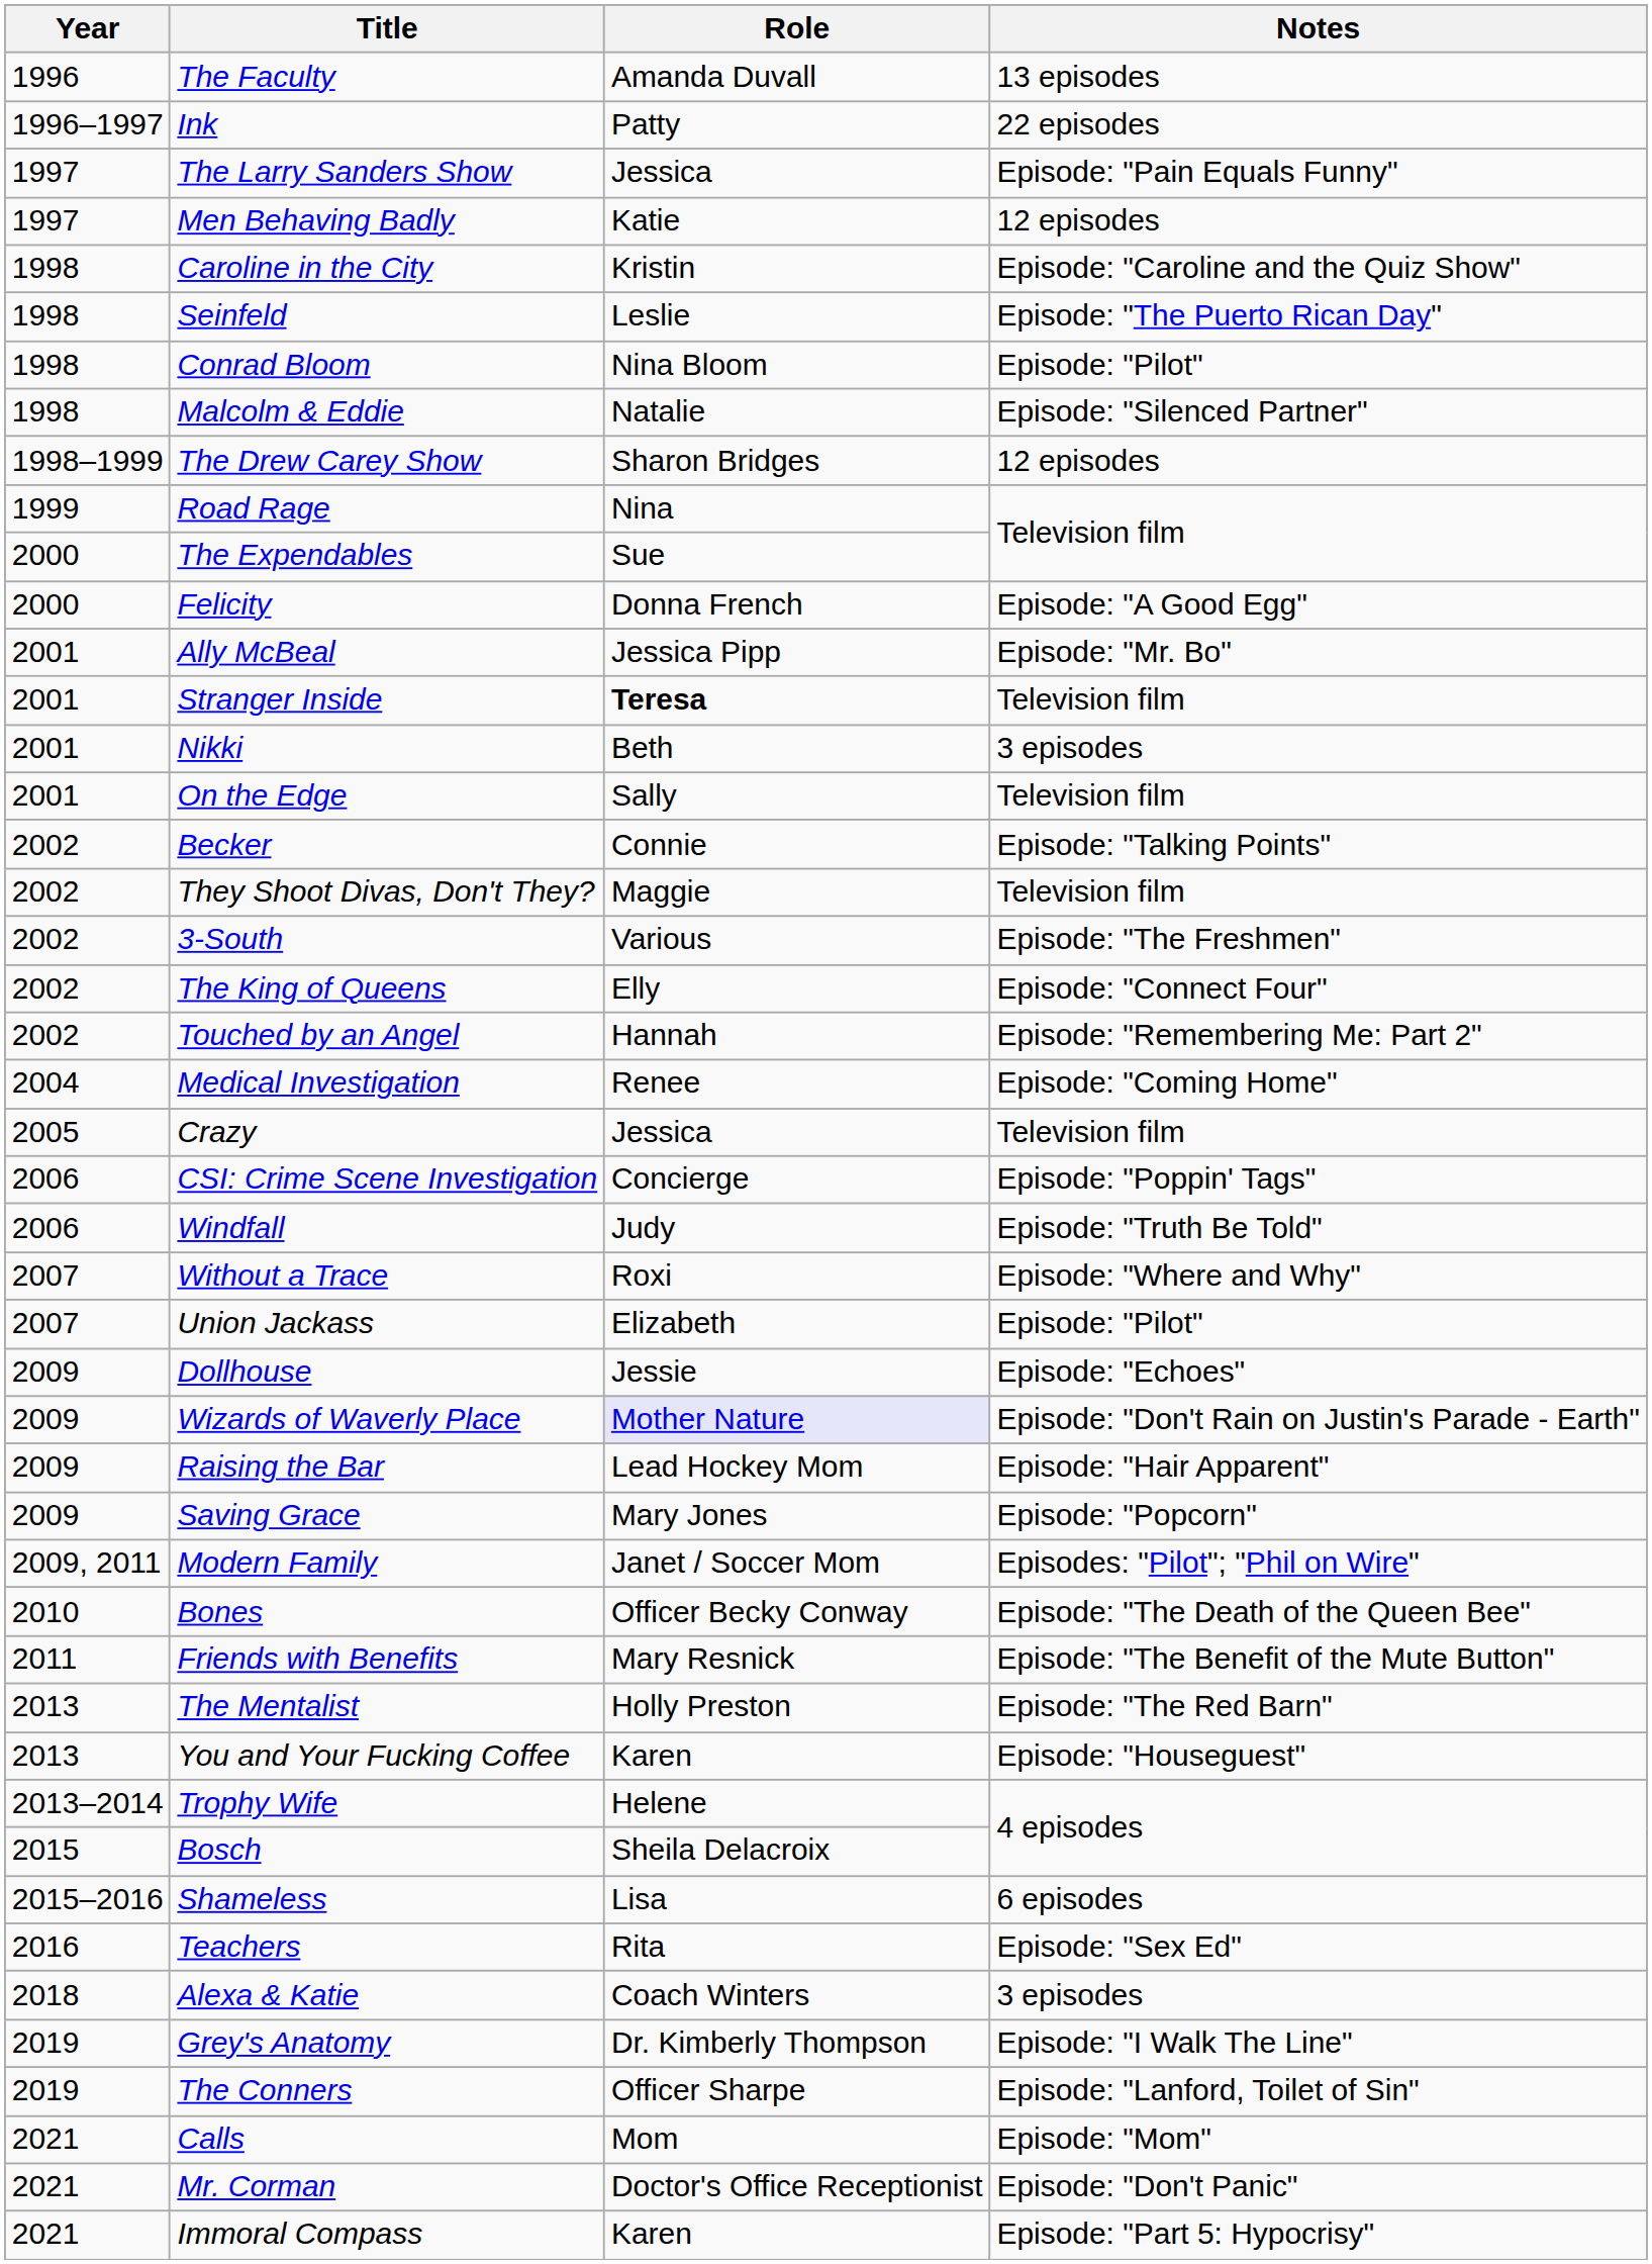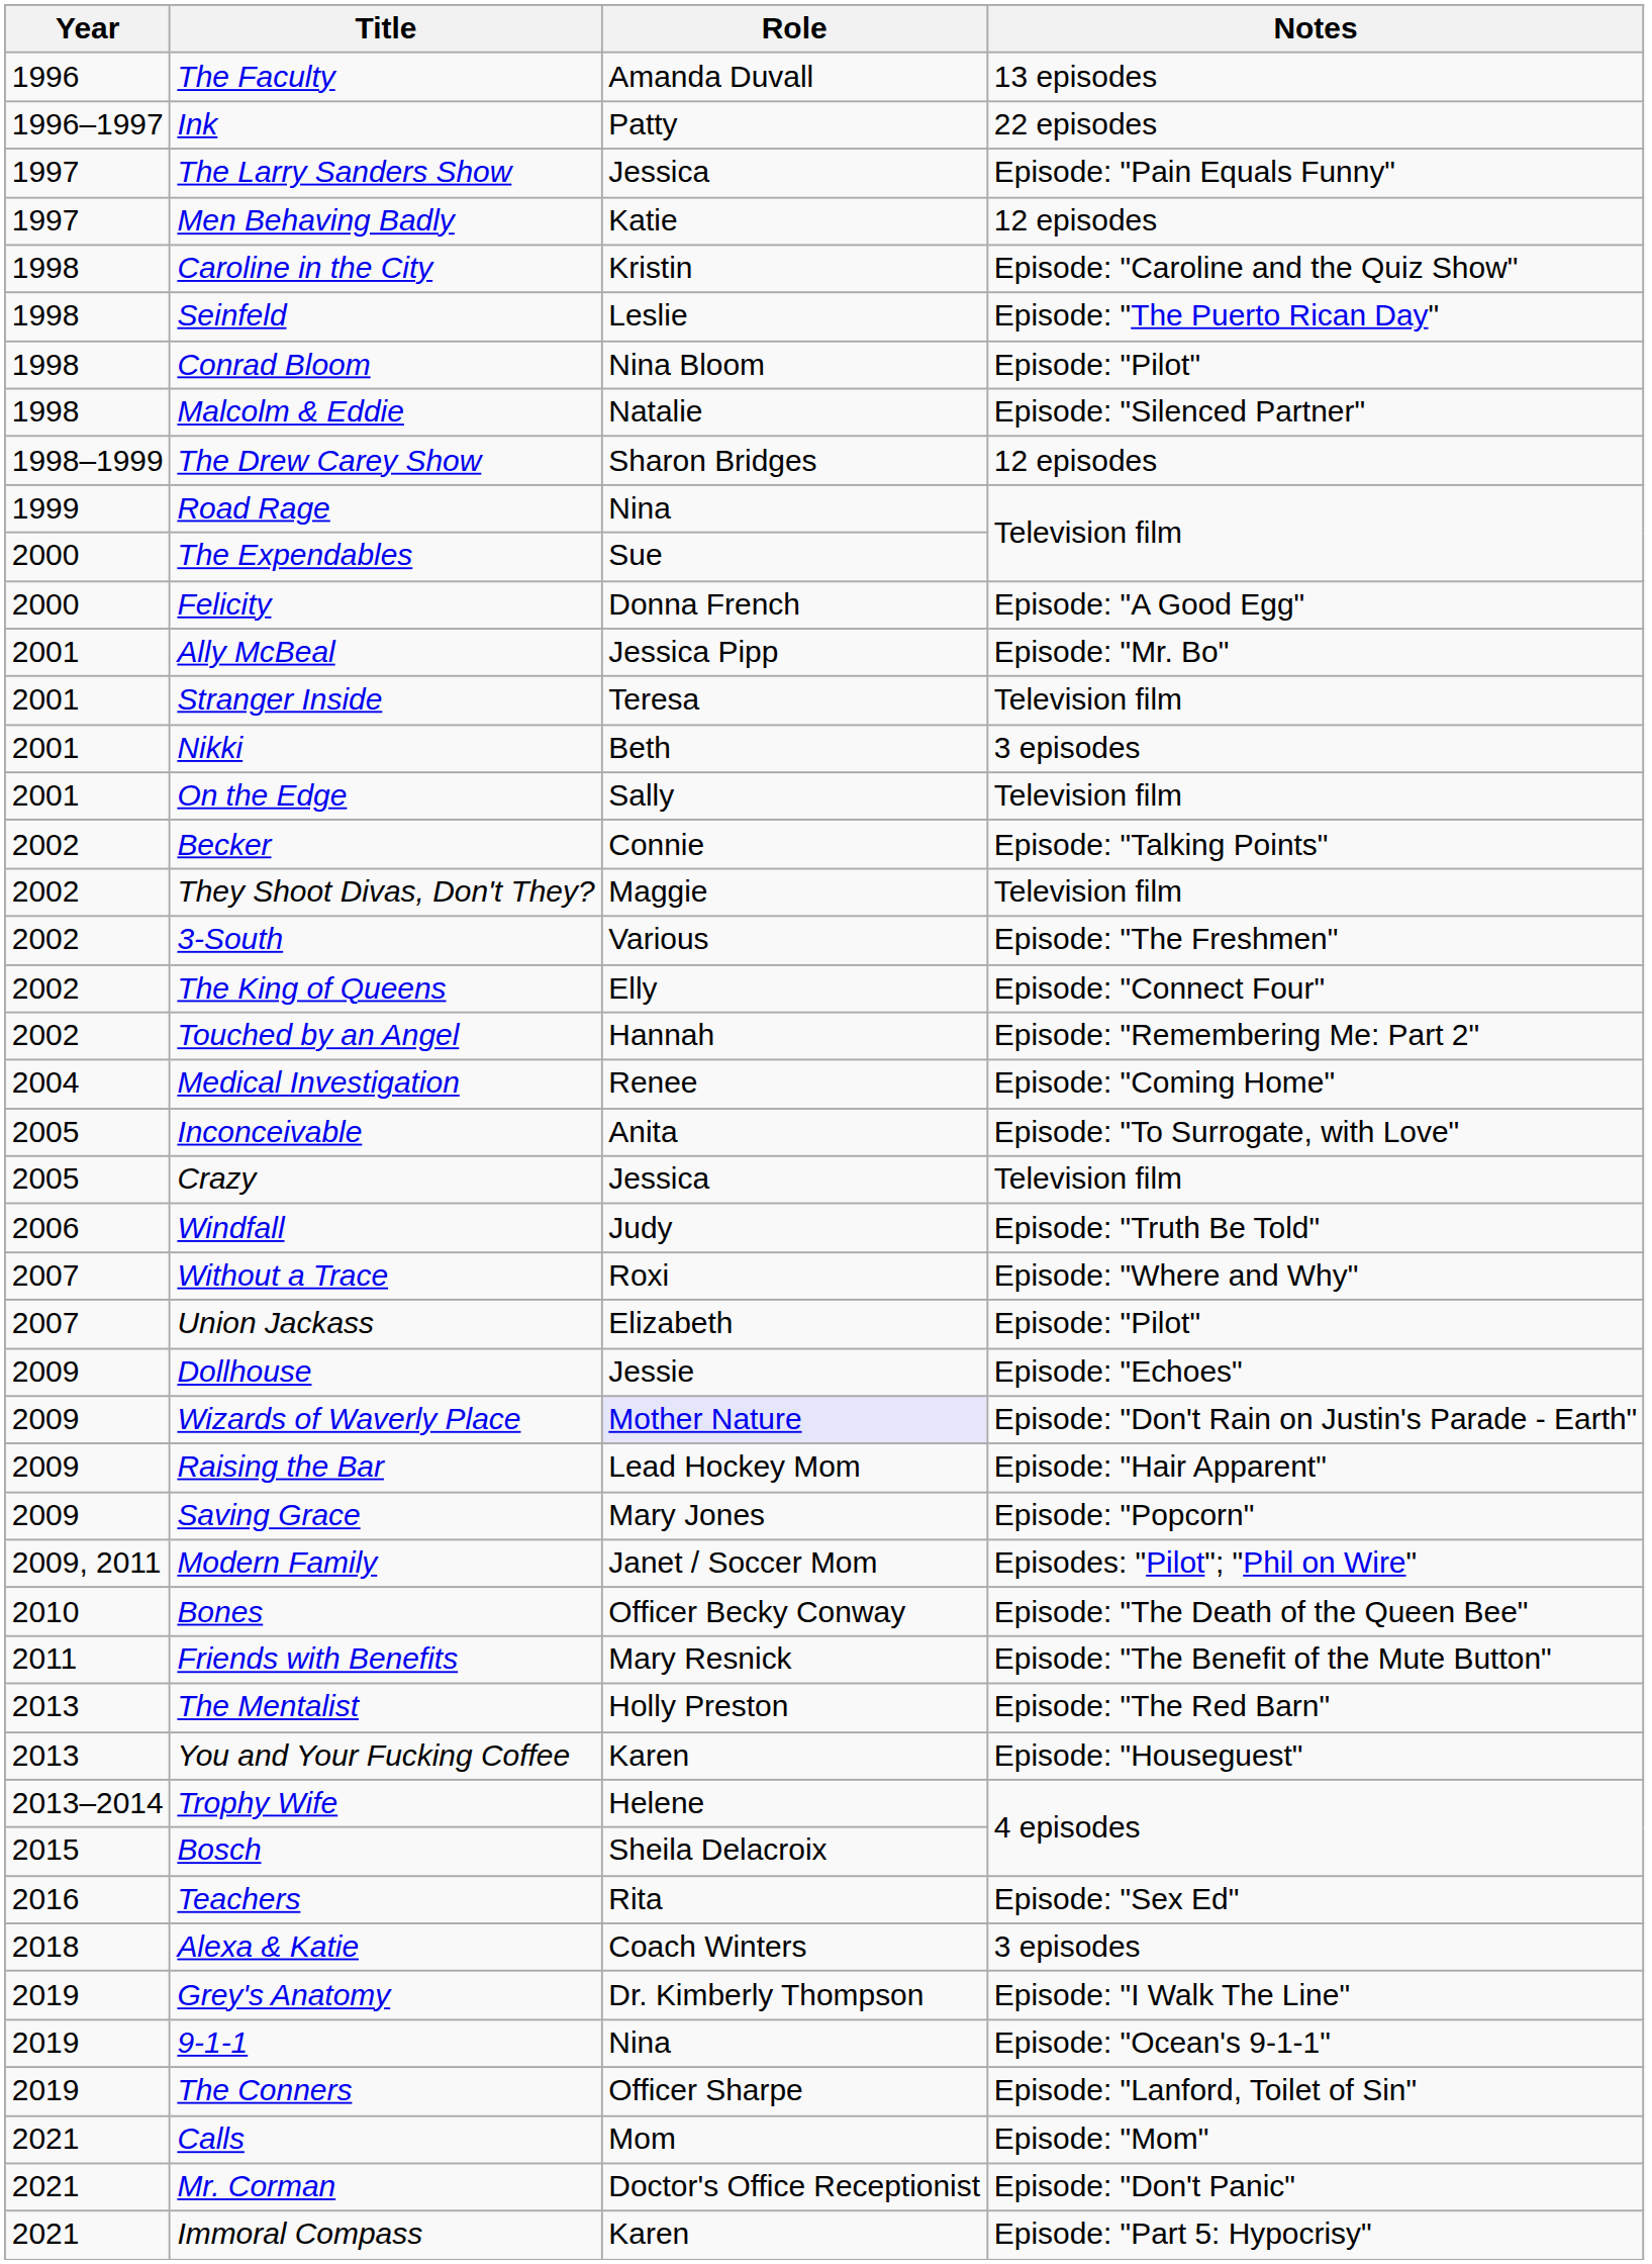 <table class="wikitable sortable">
 <tr>
 <th>Year</th>
 <th>Title</th>
 <th>Role</th>
 <th>Notes</th>
 </tr>
 <tr>
 <td>1996</td>
 <td><a href='#'><em>The Faculty</em></a></td>
 <td>Amanda Duvall</td>
 <td>13 episodes</td>
 </tr>
 <tr>
 <td>1996–1997</td>
 <td><a href='#'><em>Ink</em></a></td>
 <td>Patty</td>
 <td>22 episodes</td>
 </tr>
 <tr>
 <td>1997</td>
 <td><em><a href='#'>The Larry Sanders Show</a></em></td>
 <td>Jessica</td>
 <td>Episode: "Pain Equals Funny"</td>
 </tr>
 <tr>
 <td>1997</td>
 <td><a href='#'><em>Men Behaving Badly</em></a></td>
 <td>Katie</td>
 <td>12 episodes</td>
 </tr>
 <tr>
 <td>1998</td>
 <td><em><a href='#'>Caroline in the City</a></em></td>
 <td>Kristin</td>
 <td>Episode: "Caroline and the Quiz Show"</td>
 </tr>
 <tr>
 <td>1998</td>
 <td><em><a href='#'>Seinfeld</a></em></td>
 <td>Leslie</td>
 <td>Episode: "<a href='#'>The Puerto Rican Day</a>"</td>
 </tr>
 <tr>
 <td>1998</td>
 <td><em><a href='#'>Conrad Bloom</a></em></td>
 <td>Nina Bloom</td>
 <td>Episode: "Pilot"</td>
 </tr>
 <tr>
 <td>1998</td>
 <td><em><a href='#'>Malcolm & Eddie</a></em></td>
 <td>Natalie</td>
 <td>Episode: "Silenced Partner"</td>
 </tr>
 <tr>
 <td>1998–1999</td>
 <td><em><a href='#'>The Drew Carey Show</a></em></td>
 <td>Sharon Bridges</td>
 <td>12 episodes</td>
 </tr>
 <tr>
 <td>1999</td>
 <td><a href='#'><em>Road Rage</em></a></td>
 <td>Nina</td>
 <td rowspan="2">Television film</td>
 </tr>
 <tr>
 <td>2000</td>
 <td><a href='#'><em>The Expendables</em></a></td>
 <td>Sue</td>
 </tr>
 <tr>
 <td>2000</td>
 <td><a href='#'><em>Felicity</em></a></td>
 <td>Donna French</td>
 <td>Episode: "A Good Egg"</td>
 </tr>
 <tr>
 <td>2001</td>
 <td><em><a href='#'>Ally McBeal</a></em></td>
 <td>Jessica Pipp</td>
 <td>Episode: "Mr. Bo"</td>
 </tr>
 <tr>
 <td>2001</td>
 <td><em><a href='#'>Stranger Inside</a></em></td>
-<td><strong>Teresa</strong></td>
+<td>Teresa</td>
 <td>Television film</td>
 </tr>
 <tr>
 <td>2001</td>
 <td><a href='#'><em>Nikki</em></a></td>
 <td>Beth</td>
 <td>3 episodes</td>
 </tr>
 <tr>
 <td>2001</td>
 <td><a href='#'><em>On the Edge</em></a></td>
 <td>Sally</td>
 <td>Television film</td>
 </tr>
 <tr>
 <td>2002</td>
 <td><a href='#'><em>Becker</em></a></td>
 <td>Connie</td>
 <td>Episode: "Talking Points"</td>
 </tr>
 <tr>
 <td>2002</td>
 <td><em>They Shoot Divas, Don't They?</em></td>
 <td>Maggie</td>
 <td>Television film</td>
 </tr>
 <tr>
 <td>2002</td>
 <td><em><a href='#'>3-South</a></em></td>
 <td>Various</td>
 <td>Episode: "The Freshmen"</td>
 </tr>
 <tr>
 <td>2002</td>
 <td><em><a href='#'>The King of Queens</a></em></td>
 <td>Elly</td>
 <td>Episode: "Connect Four"</td>
 </tr>
 <tr>
 <td>2002</td>
 <td><em><a href='#'>Touched by an Angel</a></em></td>
 <td>Hannah</td>
 <td>Episode: "Remembering Me: Part 2"</td>
 </tr>
 <tr>
 <td>2004</td>
 <td><em><a href='#'>Medical Investigation</a></em></td>
 <td>Renee</td>
 <td>Episode: "Coming Home"</td>
 </tr>
 <tr>
 <td>2005</td>
+<td><a href='#'><em>Inconceivable</em></a></td>
+<td>Anita</td>
+<td>Episode: "To Surrogate, with Love"</td>
+</tr>
+<tr>
+<td>2005</td>
 <td><em>Crazy</em></td>
 <td>Jessica</td>
 <td>Television film</td>
-</tr>
-<tr>
-<td>2006</td>
-<td><em><a href='#'>CSI: Crime Scene Investigation</a></em></td>
-<td>Concierge</td>
-<td>Episode: "Poppin' Tags"</td>
 </tr>
 <tr>
 <td>2006</td>
 <td><a href='#'><em>Windfall</em></a></td>
 <td>Judy</td>
 <td>Episode: "Truth Be Told"</td>
 </tr>
 <tr>
 <td>2007</td>
 <td><em><a href='#'>Without a Trace</a></em></td>
 <td>Roxi</td>
 <td>Episode: "Where and Why"</td>
 </tr>
 <tr>
 <td>2007</td>
 <td><em>Union Jackass</em></td>
 <td>Elizabeth</td>
 <td>Episode: "Pilot"</td>
 </tr>
 <tr>
 <td>2009</td>
 <td><a href='#'><em>Dollhouse</em></a></td>
 <td>Jessie</td>
 <td>Episode: "Echoes"</td>
 </tr>
 <tr>
 <td>2009</td>
 <td><em><a href='#'>Wizards of Waverly Place</a></em></td>
 <td style="background: lavender;"><a href='#'>Mother Nature</a></td>
 <td>Episode: "Don't Rain on Justin's Parade - Earth"</td>
 </tr>
 <tr>
 <td>2009</td>
 <td><a href='#'><em>Raising the Bar</em></a></td>
 <td>Lead Hockey Mom</td>
 <td>Episode: "Hair Apparent"</td>
 </tr>
 <tr>
 <td>2009</td>
 <td><a href='#'><em>Saving Grace</em></a></td>
 <td>Mary Jones</td>
 <td>Episode: "Popcorn"</td>
 </tr>
 <tr>
 <td>2009, 2011</td>
 <td><em><a href='#'>Modern Family</a></em></td>
 <td>Janet / Soccer Mom</td>
 <td>Episodes: "<a href='#'>Pilot</a>"; "<a href='#'>Phil on Wire</a>"</td>
 </tr>
 <tr>
 <td>2010</td>
 <td><a href='#'><em>Bones</em></a></td>
 <td>Officer Becky Conway</td>
 <td>Episode: "The Death of the Queen Bee"</td>
 </tr>
 <tr>
 <td>2011</td>
 <td><a href='#'><em>Friends with Benefits</em></a></td>
 <td>Mary Resnick</td>
 <td>Episode: "The Benefit of the Mute Button"</td>
 </tr>
 <tr>
 <td>2013</td>
 <td><em><a href='#'>The Mentalist</a></em></td>
 <td>Holly Preston</td>
 <td>Episode: "The Red Barn"</td>
 </tr>
 <tr>
 <td>2013</td>
 <td><em>You and Your Fucking Coffee</em></td>
 <td>Karen</td>
 <td>Episode: "Houseguest"</td>
 </tr>
 <tr>
 <td>2013–2014</td>
 <td><a href='#'><em>Trophy Wife</em></a></td>
 <td>Helene</td>
 <td rowspan="2">4 episodes</td>
 </tr>
 <tr>
 <td>2015</td>
 <td><a href='#'><em>Bosch</em></a></td>
 <td>Sheila Delacroix</td>
 </tr>
 <tr>
-<td>2015–2016</td>
-<td><a href='#'><em>Shameless</em></a></td>
-<td>Lisa</td>
-<td>6 episodes</td>
-</tr>
-<tr>
 <td>2016</td>
 <td><a href='#'><em>Teachers</em></a></td>
 <td>Rita</td>
 <td>Episode: "Sex Ed"</td>
 </tr>
 <tr>
 <td>2018</td>
 <td><em><a href='#'>Alexa & Katie</a></em></td>
 <td>Coach Winters</td>
 <td>3 episodes</td>
 </tr>
 <tr>
 <td>2019</td>
 <td><em><a href='#'>Grey's Anatomy</a></em></td>
 <td>Dr. Kimberly Thompson</td>
 <td>Episode: "I Walk The Line"</td>
+</tr>
+<tr>
+<td>2019</td>
+<td><a href='#'><em>9-1-1</em></a></td>
+<td>Nina</td>
+<td>Episode: "Ocean's 9-1-1"</td>
 </tr>
 <tr>
 <td>2019</td>
 <td><em><a href='#'>The Conners</a></em></td>
 <td>Officer Sharpe</td>
 <td>Episode: "Lanford, Toilet of Sin"</td>
 </tr>
 <tr>
 <td>2021</td>
 <td><a href='#'><em>Calls</em></a></td>
 <td>Mom</td>
 <td>Episode: "Mom"</td>
 </tr>
 <tr>
 <td>2021</td>
 <td><em><a href='#'>Mr. Corman</a></em></td>
 <td>Doctor's Office Receptionist</td>
 <td>Episode: "Don't Panic"</td>
 </tr>
 <tr>
 <td>2021</td>
 <td><em>Immoral Compass</em></td>
 <td>Karen</td>
 <td>Episode: "Part 5: Hypocrisy"</td>
 </tr>
 </table>
